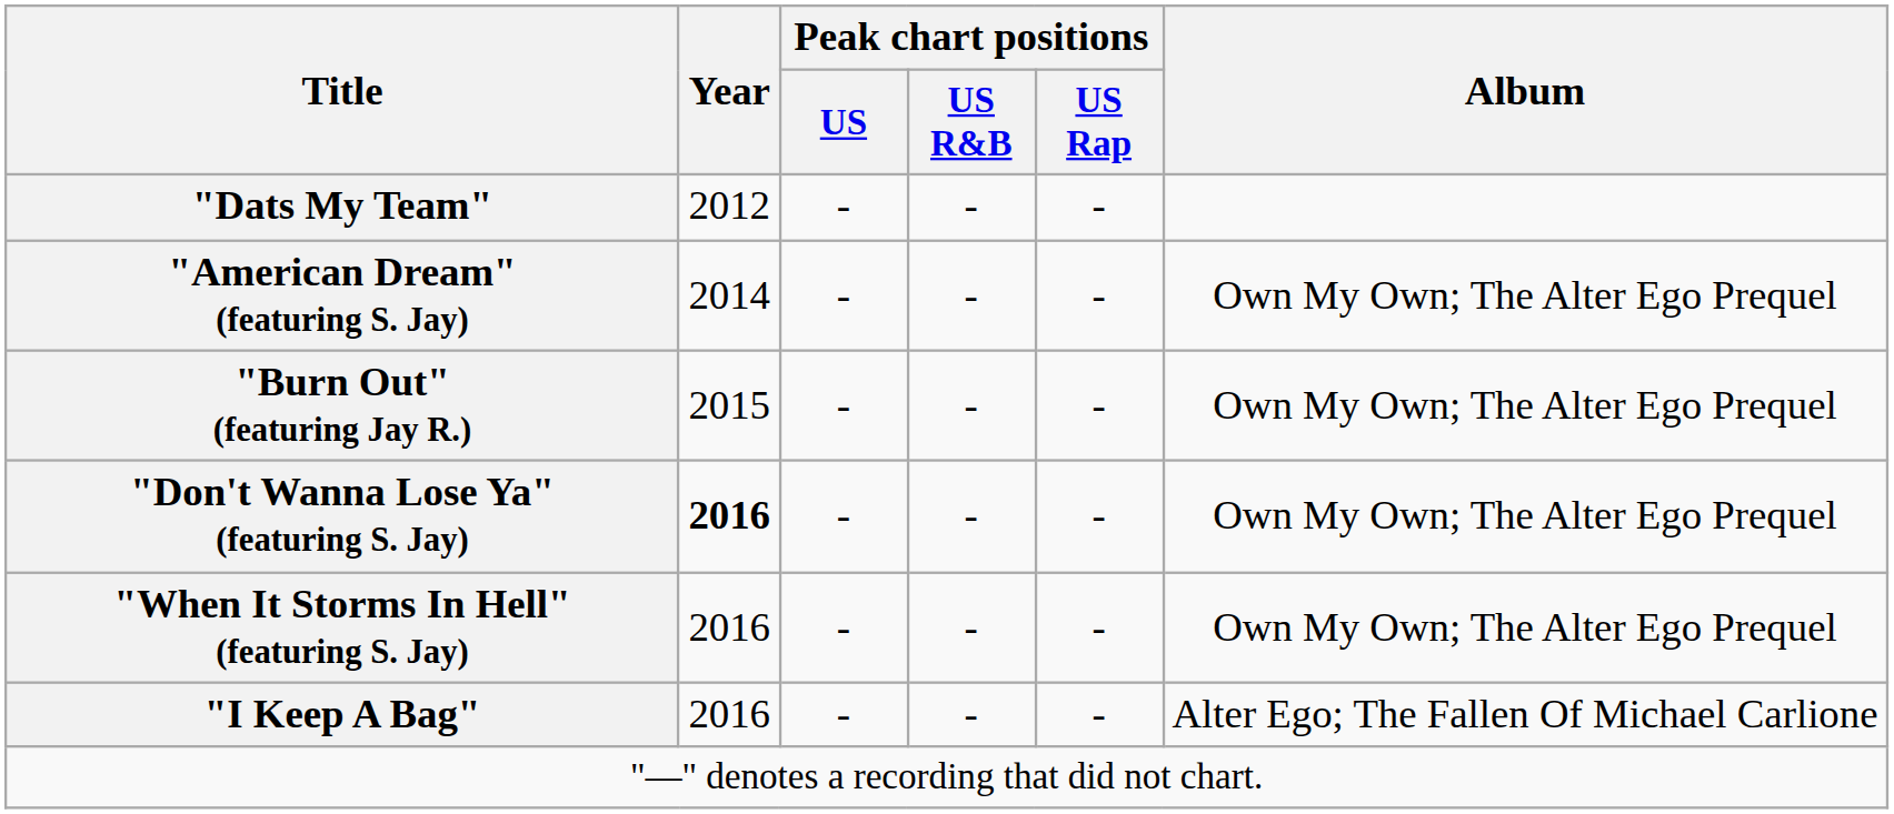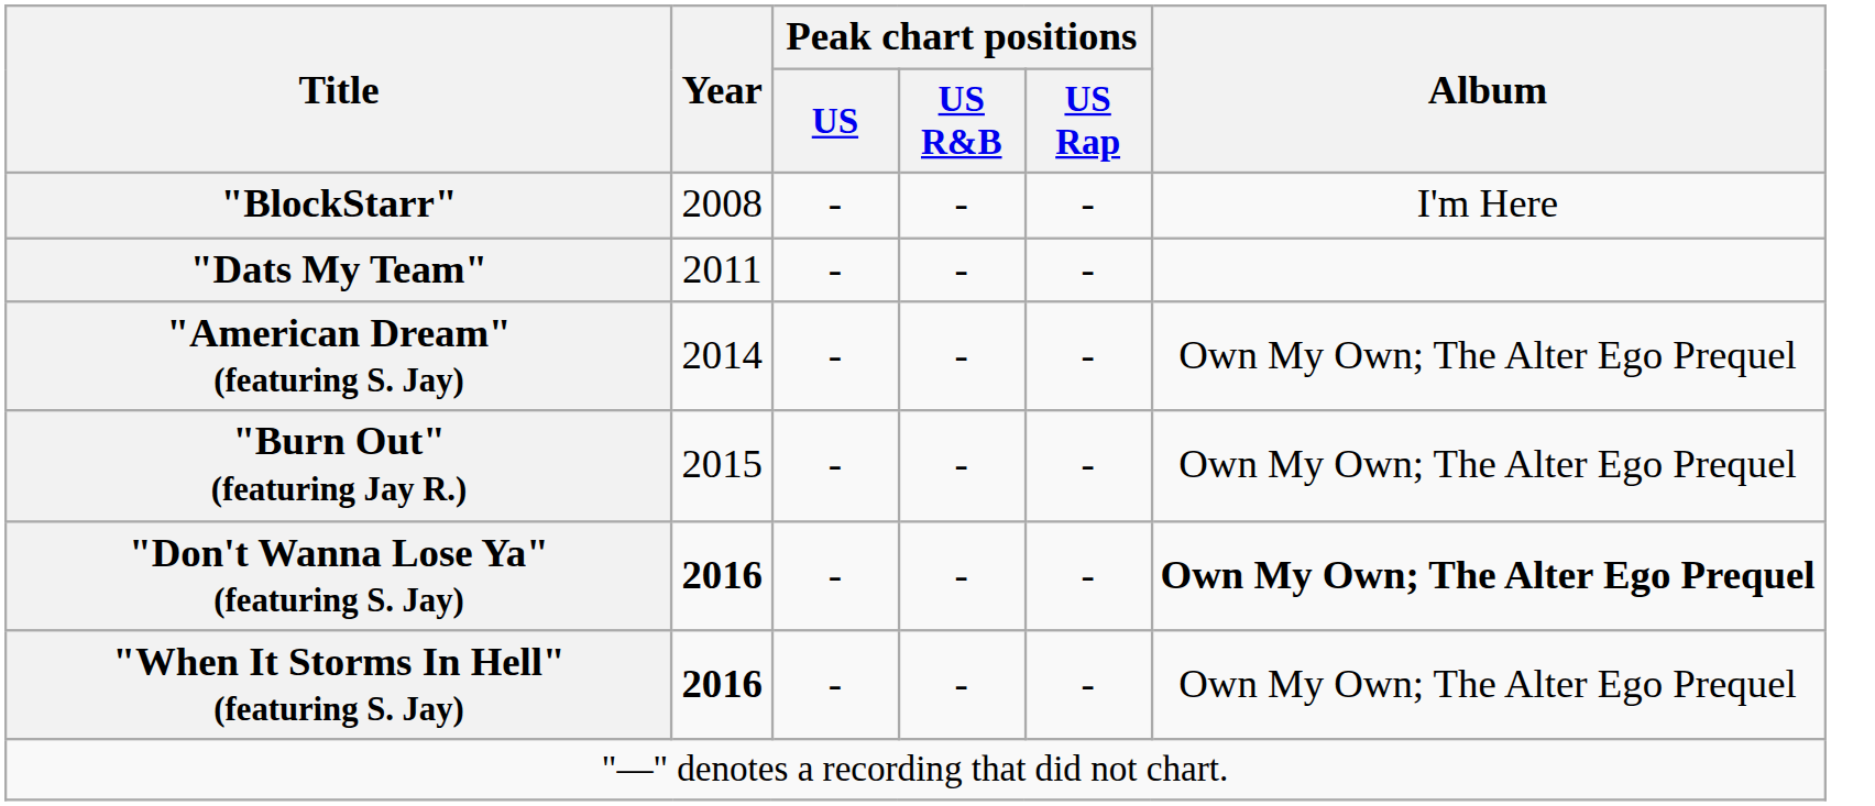 <table class="wikitable plainrowheaders" style="text-align:center;" border="1">
 <tr>
 <th scope="col" rowspan="2" style="width:16em;">Title</th>
 <th scope="col" rowspan="2">Year</th>
 <th scope="col" colspan="3">Peak chart positions</th>
 <th scope="col" rowspan="2">Album</th>
 </tr>
 <tr>
 <th style="width:3em; font-size:90%"><a href='#'>US</a></th>
 <th style="width:3em; font-size:90%"><a href='#'>US<br>R&B</a></th>
 <th style="width:3em; font-size:90%"><a href='#'>US<br>Rap</a></th>
 </tr>
 <tr>
+<th scope="row">"BlockStarr"</th>
+<td>2008</td>
+<td>-</td>
+<td>-</td>
+<td>-</td>
+<td>I'm Here</td>
+</tr>
+<tr>
 <th scope="row">"Dats My Team"</th>
-<td>2012</td>
+<td>2011</td>
 <td>-</td>
 <td>-</td>
 <td>-</td>
 <td></td>
 </tr>
 <tr>
 <th scope="row">"American Dream"<br><small>(featuring S. Jay)</small></th>
 <td>2014</td>
 <td>-</td>
 <td>-</td>
 <td>-</td>
 <td>Own My Own; The Alter Ego Prequel</td>
 </tr>
 <tr>
 <th scope="row">"Burn Out"<br><small>(featuring Jay R.)</small></th>
 <td>2015</td>
 <td>-</td>
 <td>-</td>
 <td>-</td>
 <td>Own My Own; The Alter Ego Prequel</td>
 </tr>
 <tr>
 <th scope="row">"Don't Wanna Lose Ya"<br><small>(featuring S. Jay)</small></th>
 <td><strong>2016</strong></td>
 <td>-</td>
 <td>-</td>
 <td>-</td>
-<td>Own My Own; The Alter Ego Prequel</td>
+<td><strong>Own My Own; The Alter Ego Prequel</strong></td>
 </tr>
 <tr>
 <th scope="row">"When It Storms In Hell"<br><small>(featuring S. Jay)</small></th>
-<td>2016</td>
+<td><strong>2016</strong></td>
 <td>-</td>
 <td>-</td>
 <td>-</td>
 <td>Own My Own; The Alter Ego Prequel</td>
 </tr>
 <tr>
-<th scope="row">"I Keep A Bag"</th>
-<td>2016</td>
-<td>-</td>
-<td>-</td>
-<td>-</td>
-<td>Alter Ego; The Fallen Of Michael Carlione</td>
-</tr>
-<tr>
 <td colspan="6" style="font-size:90%">"—" denotes a recording that did not chart.</td>
 </tr>
 </table>
